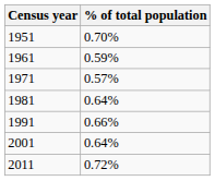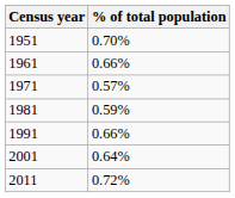 <table class="wikitable">
 <tr>
 <th>Census year</th>
 <th>% of total population</th>
 </tr>
 <tr>
 <td>1951</td>
 <td>0.70%</td>
 </tr>
 <tr>
 <td>1961</td>
-<td>0.59%</td>
+<td>0.66%</td>
 </tr>
 <tr>
 <td>1971</td>
 <td>0.57%</td>
 </tr>
 <tr>
 <td>1981</td>
-<td>0.64%</td>
+<td>0.59%</td>
 </tr>
 <tr>
 <td>1991</td>
 <td>0.66%</td>
 </tr>
 <tr>
 <td>2001</td>
 <td>0.64%</td>
 </tr>
 <tr>
 <td>2011</td>
 <td>0.72%</td>
 </tr>
 </table>
